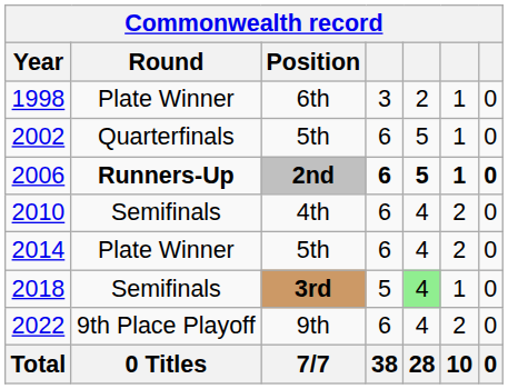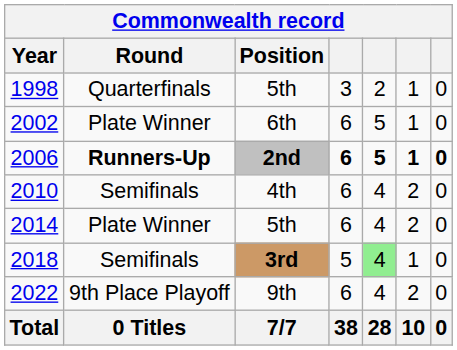 <table class="wikitable" style="text-align: center;">
 <tr>
 <th colspan=10><a href='#'>Commonwealth record</a></th>
 </tr>
 <tr>
 <th>Year</th>
 <th>Round</th>
 <th>Position</th>
 <th></th>
 <th></th>
 <th></th>
 <th></th>
 </tr>
 <tr>
 <td> <a href='#'>1998</a></td>
-<td>Plate Winner</td>
-<td>6th</td>
+<td>Quarterfinals</td>
+<td>5th</td>
 <td>3</td>
 <td>2</td>
 <td>1</td>
 <td>0</td>
 </tr>
 <tr>
 <td> <a href='#'>2002</a></td>
-<td>Quarterfinals</td>
-<td>5th</td>
+<td>Plate Winner</td>
+<td>6th</td>
 <td>6</td>
 <td>5</td>
 <td>1</td>
 <td>0</td>
 </tr>
 <tr>
 <td> <a href='#'>2006</a></td>
 <td><strong>Runners-Up</strong></td>
 <td bgcolor=silver><strong>2nd</strong></td>
 <td><strong>6</strong></td>
 <td><strong>5</strong></td>
 <td><strong>1</strong></td>
 <td><strong>0</strong></td>
 </tr>
 <tr>
 <td> <a href='#'>2010</a></td>
 <td>Semifinals</td>
 <td>4th</td>
 <td>6</td>
 <td>4</td>
 <td>2</td>
 <td>0</td>
 </tr>
 <tr>
 <td> <a href='#'>2014</a></td>
 <td>Plate Winner</td>
 <td>5th</td>
 <td>6</td>
 <td>4</td>
 <td>2</td>
 <td>0</td>
 </tr>
 <tr>
 <td> <a href='#'>2018</a></td>
 <td>Semifinals</td>
 <td bgcolor=cc9966><strong>3rd</strong></td>
 <td>5</td>
 <td style="background: lightgreen;">4</td>
 <td>1</td>
 <td>0</td>
 </tr>
 <tr>
 <td> <a href='#'>2022</a></td>
 <td>9th Place Playoff</td>
 <td>9th</td>
 <td>6</td>
 <td>4</td>
 <td>2</td>
 <td>0</td>
 </tr>
 <tr>
 <th colspan="1">Total</th>
 <th>0 Titles</th>
 <th>7/7</th>
 <th>38</th>
 <th>28</th>
 <th>10</th>
 <th>0</th>
 </tr>
 </table>
